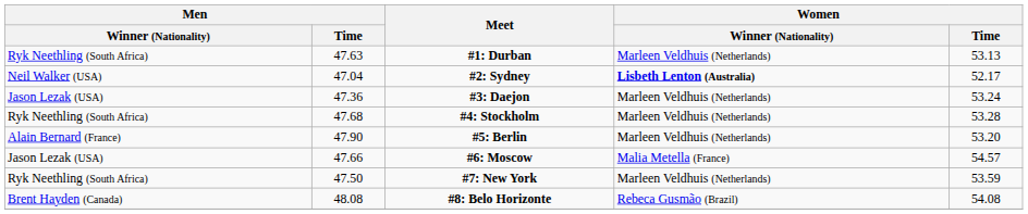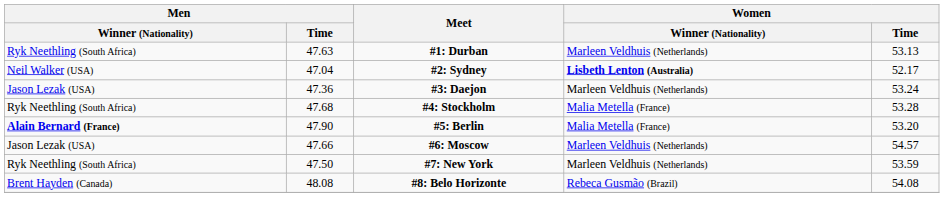 <table class=wikitable width=100%>
 <tr>
 <th colspan="2">Men</th>
 <th rowspan="2">Meet</th>
 <th colspan="2">Women</th>
 </tr>
 <tr>
 <th>Winner <small>(Nationality)</small></th>
 <th>Time</th>
 <th>Winner <small>(Nationality)</small></th>
 <th>Time</th>
 </tr>
 <tr>
 <td> <a href='#'>Ryk Neethling</a> <small>(South Africa)</small></td>
 <td align=center>47.63</td>
 <td align=center><strong>#1: Durban</strong></td>
 <td> <a href='#'>Marleen Veldhuis</a> <small>(Netherlands)</small></td>
 <td align=center>53.13</td>
 </tr>
 <tr>
 <td> <a href='#'>Neil Walker</a> <small>(USA)</small></td>
 <td align=center>47.04</td>
 <td align=center><strong>#2: Sydney</strong></td>
 <td><strong> <a href='#'>Lisbeth Lenton</a> <small>(Australia)</small></strong></td>
 <td align=center>52.17</td>
 </tr>
 <tr>
 <td> <a href='#'>Jason Lezak</a> <small>(USA)</small></td>
 <td align=center>47.36</td>
 <td align=center><strong>#3: Daejon</strong></td>
 <td> Marleen Veldhuis <small>(Netherlands)</small></td>
 <td align=center>53.24</td>
 </tr>
 <tr>
 <td> Ryk Neethling <small>(South Africa)</small></td>
 <td align=center>47.68</td>
 <td align=center><strong>#4: Stockholm</strong></td>
-<td> Marleen Veldhuis <small>(Netherlands)</small></td>
+<td> <a href='#'>Malia Metella</a> <small>(France)</small></td>
 <td align=center>53.28</td>
 </tr>
 <tr>
-<td> <a href='#'>Alain Bernard</a> <small>(France)</small></td>
+<td><strong> <a href='#'>Alain Bernard</a> <small>(France)</small></strong></td>
 <td align=center>47.90</td>
 <td align=center><strong>#5: Berlin</strong></td>
-<td> Marleen Veldhuis <small>(Netherlands)</small></td>
+<td> <a href='#'>Malia Metella</a> <small>(France)</small></td>
 <td align=center>53.20</td>
 </tr>
 <tr>
 <td> Jason Lezak <small>(USA)</small></td>
 <td align=center>47.66</td>
 <td align=center><strong>#6: Moscow</strong></td>
-<td> <a href='#'>Malia Metella</a> <small>(France)</small></td>
+<td> <a href='#'>Marleen Veldhuis</a> <small>(Netherlands)</small></td>
 <td align=center>54.57</td>
 </tr>
 <tr>
 <td> Ryk Neethling <small>(South Africa)</small></td>
 <td align=center>47.50</td>
 <td align=center><strong>#7: New York</strong></td>
 <td> Marleen Veldhuis <small>(Netherlands)</small></td>
 <td align=center>53.59</td>
 </tr>
 <tr>
 <td> <a href='#'>Brent Hayden</a> <small>(Canada)</small></td>
 <td align=center>48.08</td>
 <td align=center><strong>#8: Belo Horizonte</strong></td>
 <td> <a href='#'>Rebeca Gusmão</a> <small>(Brazil)</small></td>
 <td align=center>54.08</td>
 </tr>
 <tr>
 </tr>
 </table>
